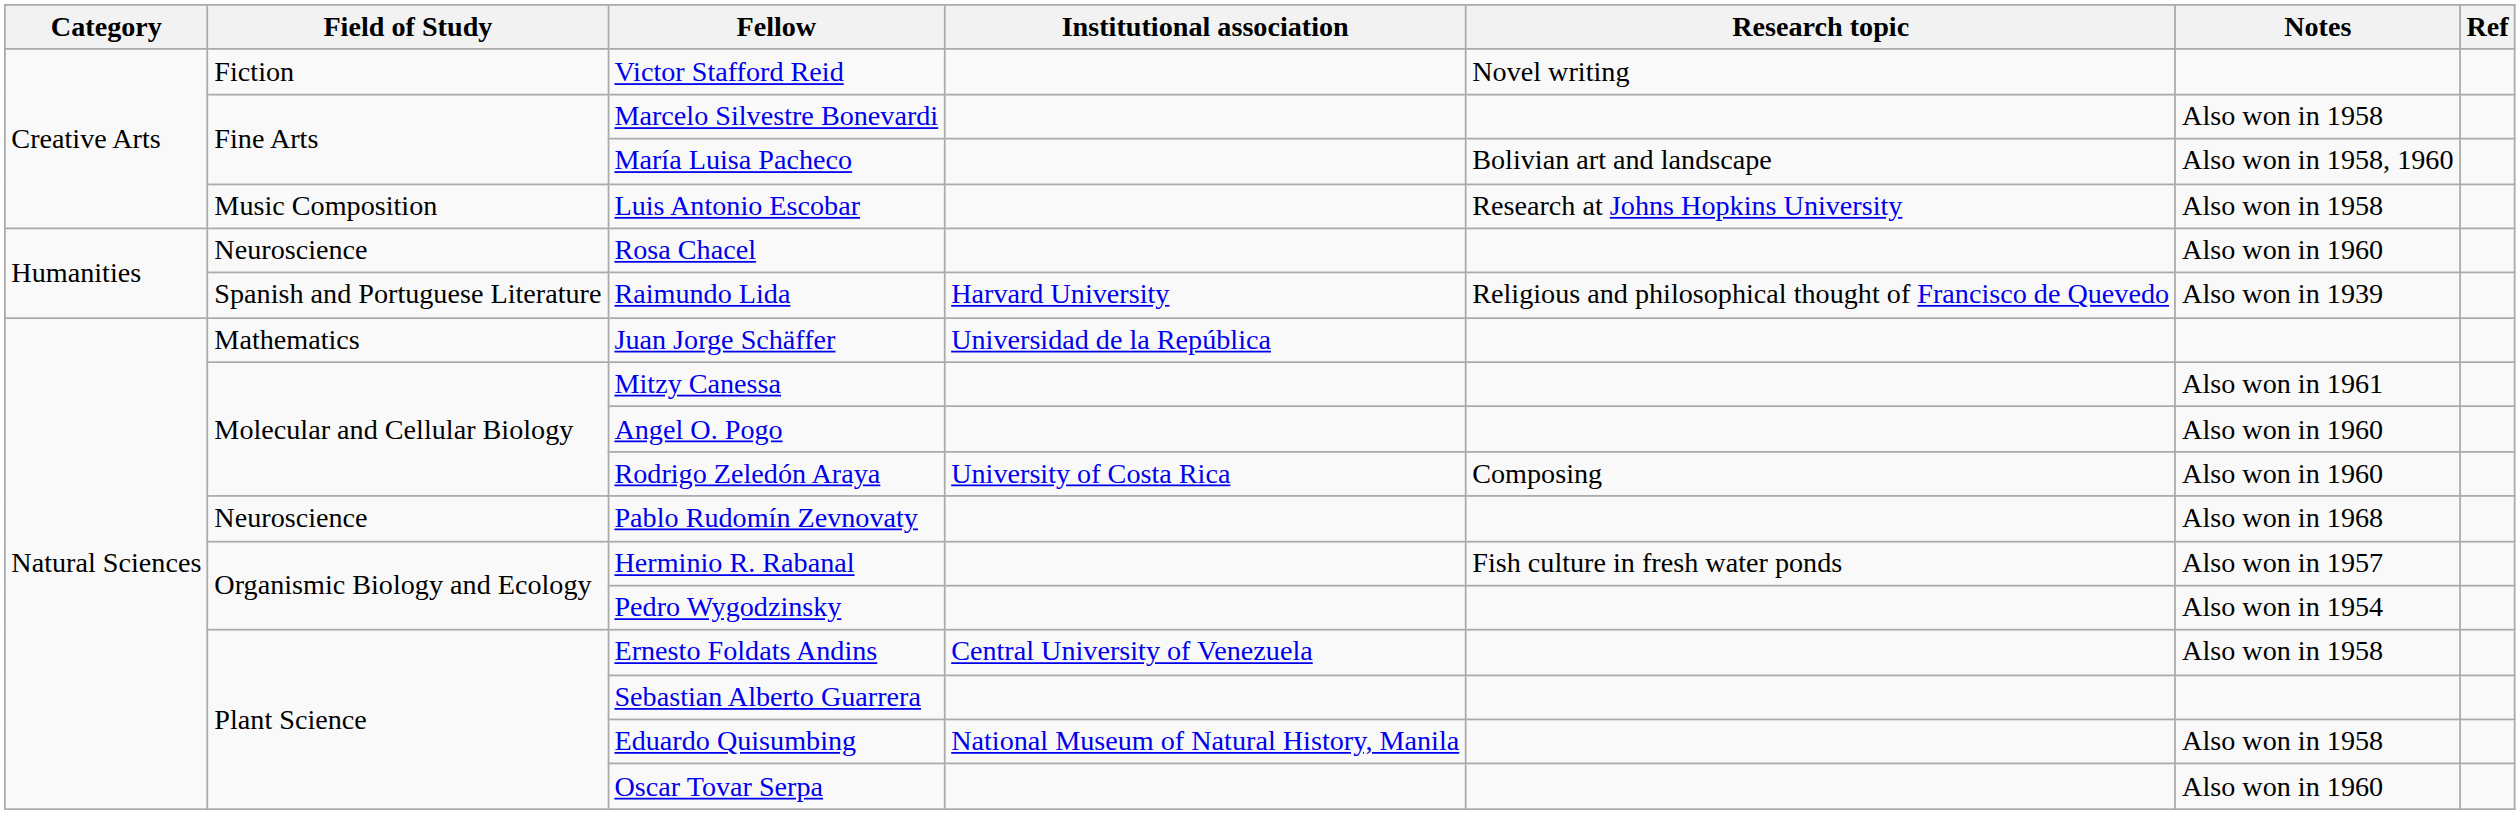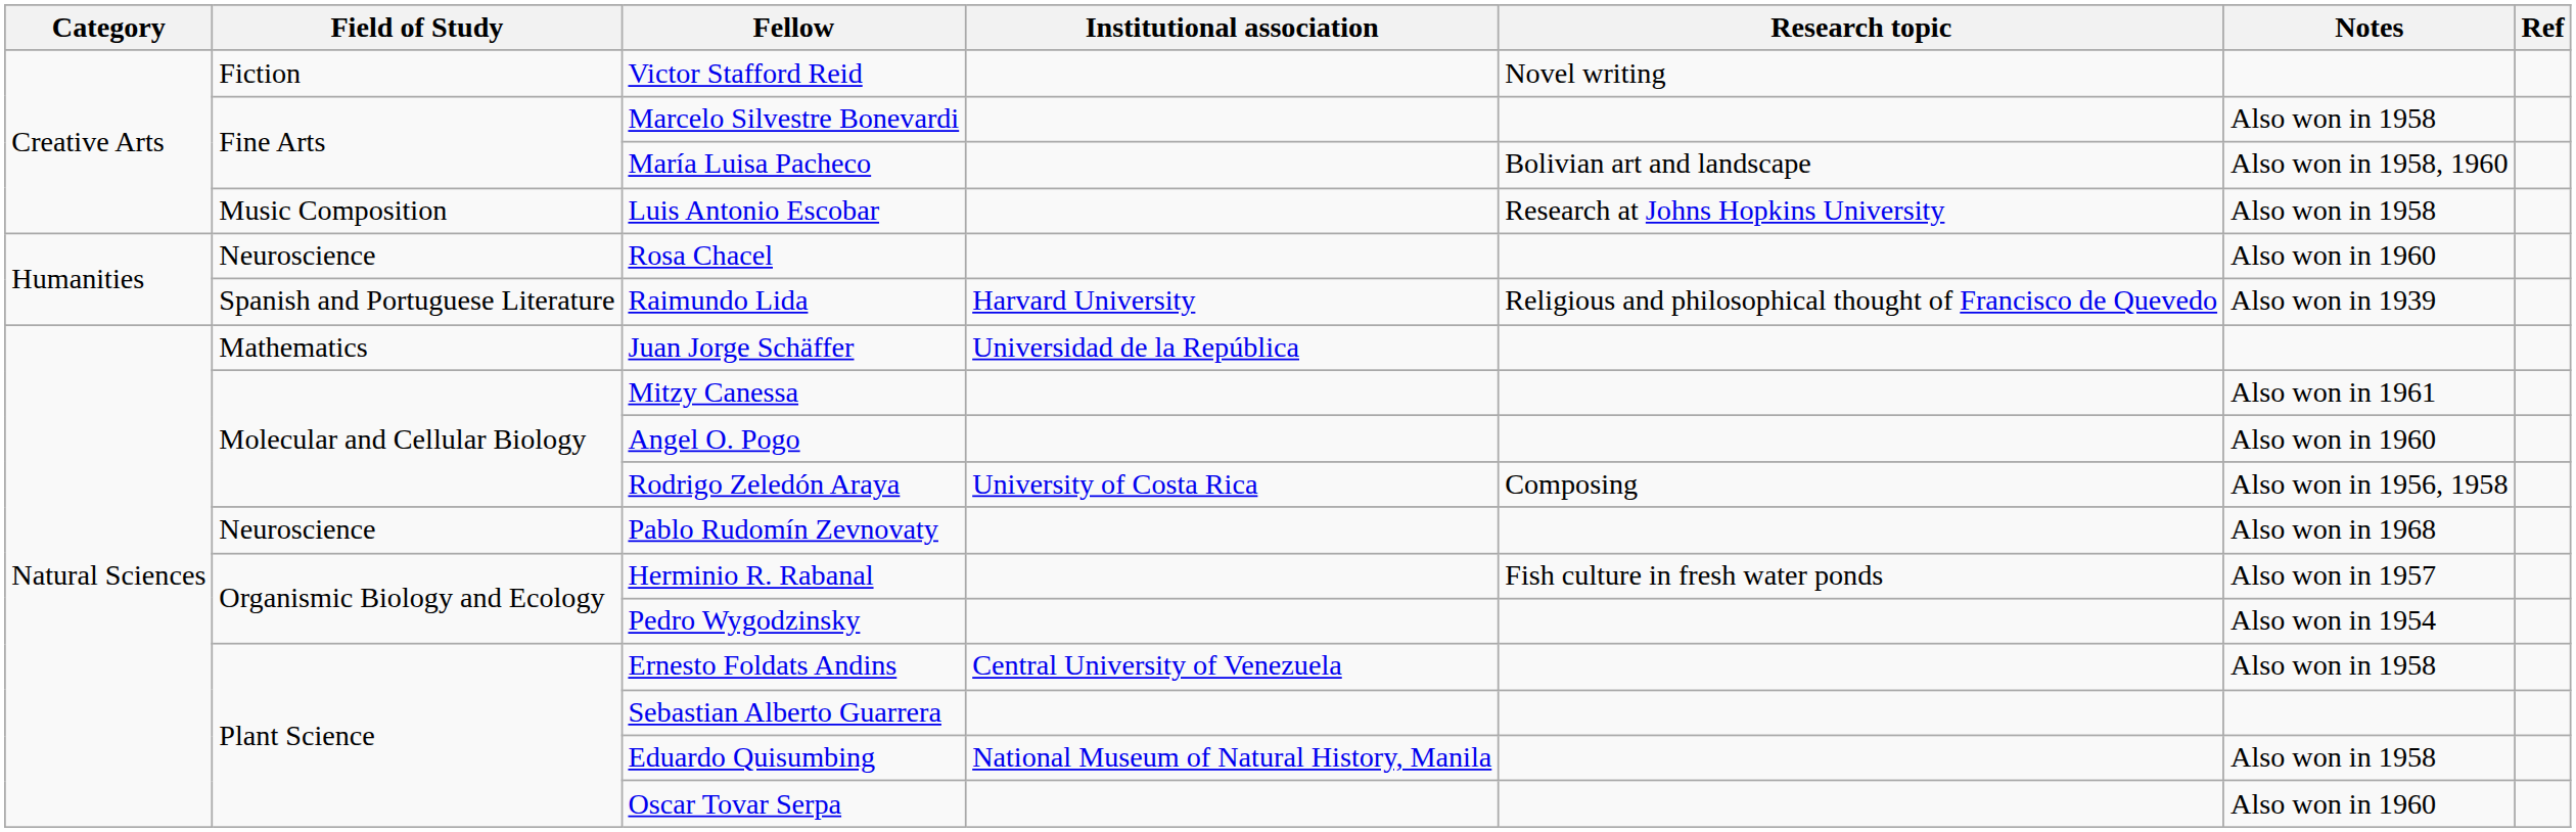 <table class="wikitable sortable">
 <tr>
 <th>Category</th>
 <th>Field of Study</th>
 <th>Fellow</th>
 <th>Institutional association </th>
 <th>Research topic</th>
 <th>Notes</th>
 <th class="unsortable">Ref</th>
 </tr>
 <tr>
 <td rowspan="4">Creative Arts</td>
 <td>Fiction</td>
 <td><a href='#'>Victor Stafford Reid</a></td>
 <td></td>
 <td>Novel writing</td>
 <td></td>
 <td></td>
 </tr>
 <tr>
 <td rowspan="2">Fine Arts</td>
 <td><a href='#'>Marcelo Silvestre Bonevardi</a></td>
 <td></td>
 <td></td>
 <td>Also won in 1958</td>
 <td></td>
 </tr>
 <tr>
 <td><a href='#'>María Luisa Pacheco</a></td>
 <td></td>
 <td>Bolivian art and landscape</td>
 <td>Also won in 1958, 1960</td>
 <td></td>
 </tr>
 <tr>
 <td>Music Composition</td>
 <td><a href='#'>Luis Antonio Escobar</a></td>
 <td></td>
 <td>Research at <a href='#'>Johns Hopkins University</a></td>
 <td>Also won in 1958</td>
 <td></td>
 </tr>
 <tr>
 <td rowspan="2">Humanities</td>
 <td>Neuroscience</td>
 <td><a href='#'>Rosa Chacel</a></td>
 <td></td>
 <td></td>
 <td>Also won in 1960</td>
 <td></td>
 </tr>
 <tr>
 <td>Spanish and Portuguese Literature</td>
 <td><a href='#'>Raimundo Lida</a></td>
 <td><a href='#'>Harvard University</a></td>
 <td>Religious and philosophical thought of <a href='#'>Francisco de Quevedo</a></td>
 <td>Also won in 1939</td>
 <td></td>
 </tr>
 <tr>
 <td rowspan="11">Natural Sciences</td>
 <td>Mathematics</td>
 <td><a href='#'>Juan Jorge Schäffer</a> </td>
 <td><a href='#'>Universidad de la República</a></td>
 <td></td>
 <td></td>
 <td></td>
 </tr>
 <tr>
 <td rowspan="3">Molecular and Cellular Biology</td>
 <td><a href='#'>Mitzy Canessa</a></td>
 <td></td>
 <td></td>
 <td>Also won in 1961</td>
 <td></td>
 </tr>
 <tr>
 <td><a href='#'>Angel O. Pogo</a></td>
 <td></td>
 <td></td>
 <td>Also won in 1960</td>
 <td></td>
 </tr>
 <tr>
 <td><a href='#'>Rodrigo Zeledón Araya</a></td>
 <td><a href='#'>University of Costa Rica</a></td>
 <td>Composing</td>
-<td>Also won in 1960</td>
+<td>Also won in 1956, 1958</td>
 <td></td>
 </tr>
 <tr>
 <td>Neuroscience</td>
 <td><a href='#'>Pablo Rudomín Zevnovaty</a></td>
 <td></td>
 <td></td>
 <td>Also won in 1968</td>
 <td></td>
 </tr>
 <tr>
 <td rowspan="2">Organismic Biology and Ecology</td>
 <td><a href='#'>Herminio R. Rabanal</a></td>
 <td></td>
 <td>Fish culture in fresh water ponds</td>
 <td>Also won in 1957</td>
 <td></td>
 </tr>
 <tr>
 <td><a href='#'>Pedro Wygodzinsky</a></td>
 <td></td>
 <td></td>
 <td>Also won in 1954</td>
 <td></td>
 </tr>
 <tr>
 <td rowspan="4">Plant Science</td>
 <td><a href='#'>Ernesto Foldats Andins</a></td>
 <td><a href='#'>Central University of Venezuela</a></td>
 <td></td>
 <td>Also won in 1958</td>
 <td></td>
 </tr>
 <tr>
 <td><a href='#'>Sebastian Alberto Guarrera</a></td>
 <td></td>
 <td></td>
 <td></td>
 <td></td>
 </tr>
 <tr>
 <td><a href='#'>Eduardo Quisumbing</a></td>
 <td><a href='#'>National Museum of Natural History, Manila</a></td>
 <td></td>
 <td>Also won in 1958</td>
 <td></td>
 </tr>
 <tr>
 <td><a href='#'>Oscar Tovar Serpa</a> </td>
 <td></td>
 <td></td>
 <td>Also won in 1960</td>
 <td></td>
 </tr>
 </table>
